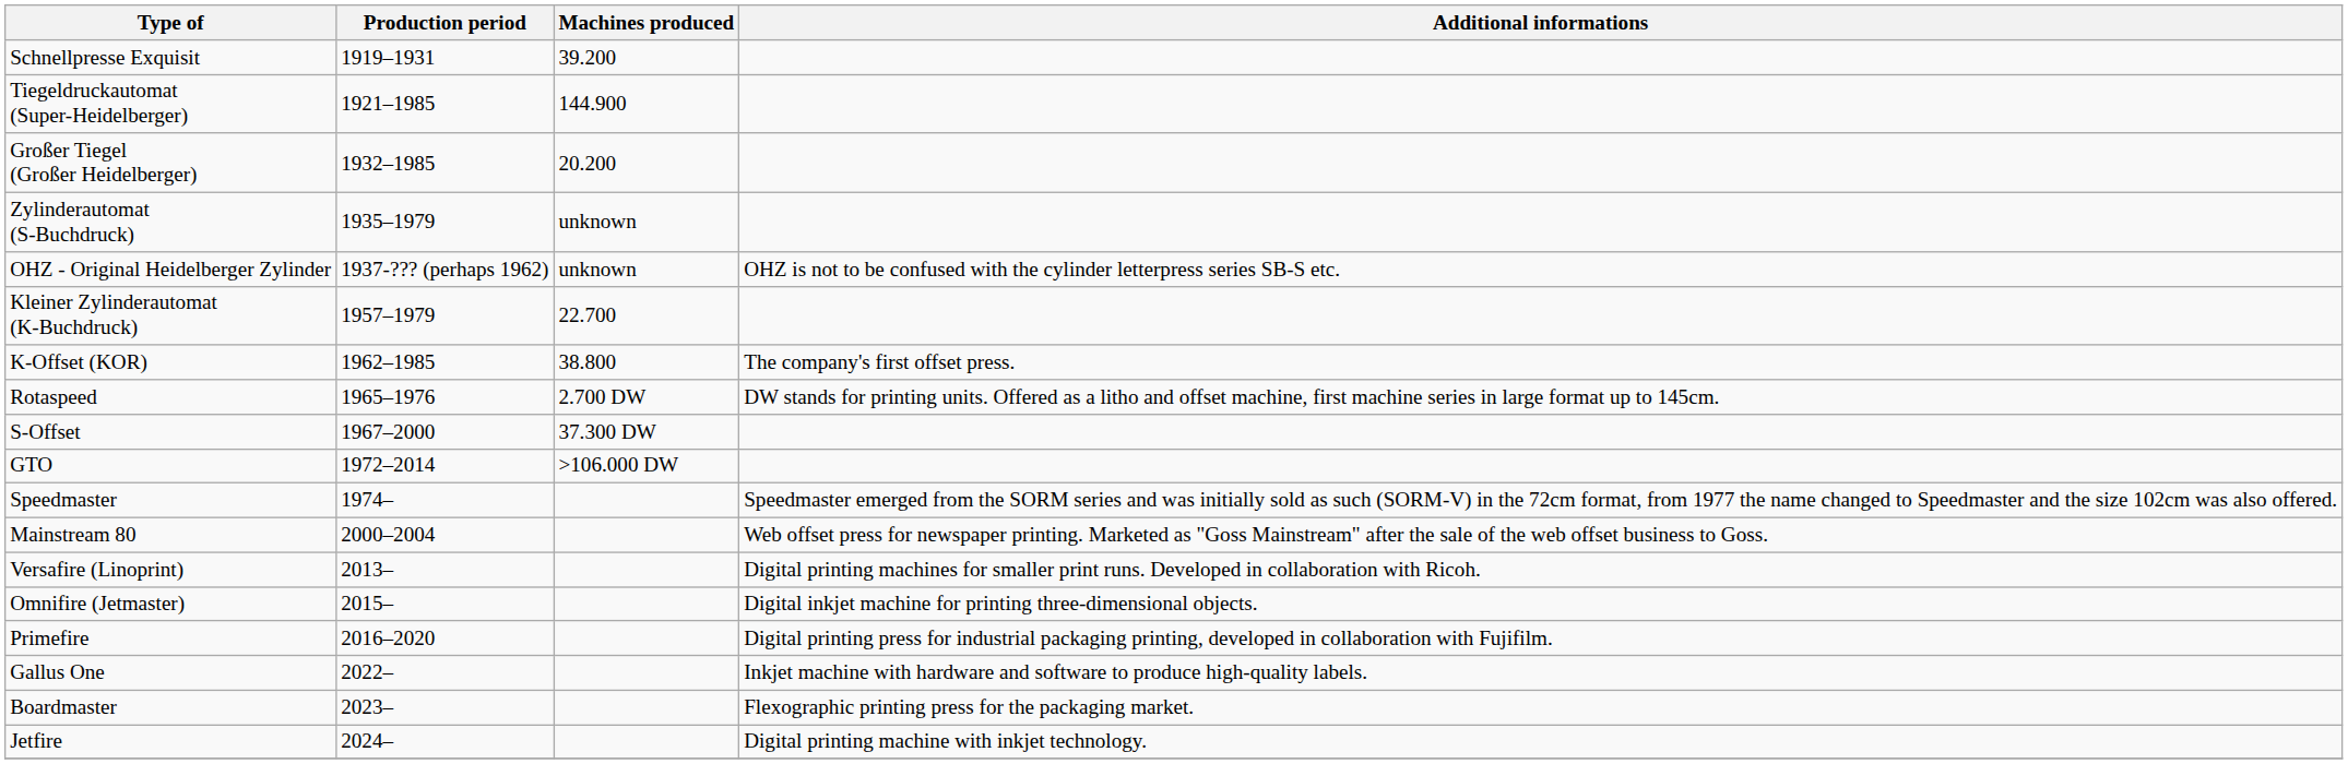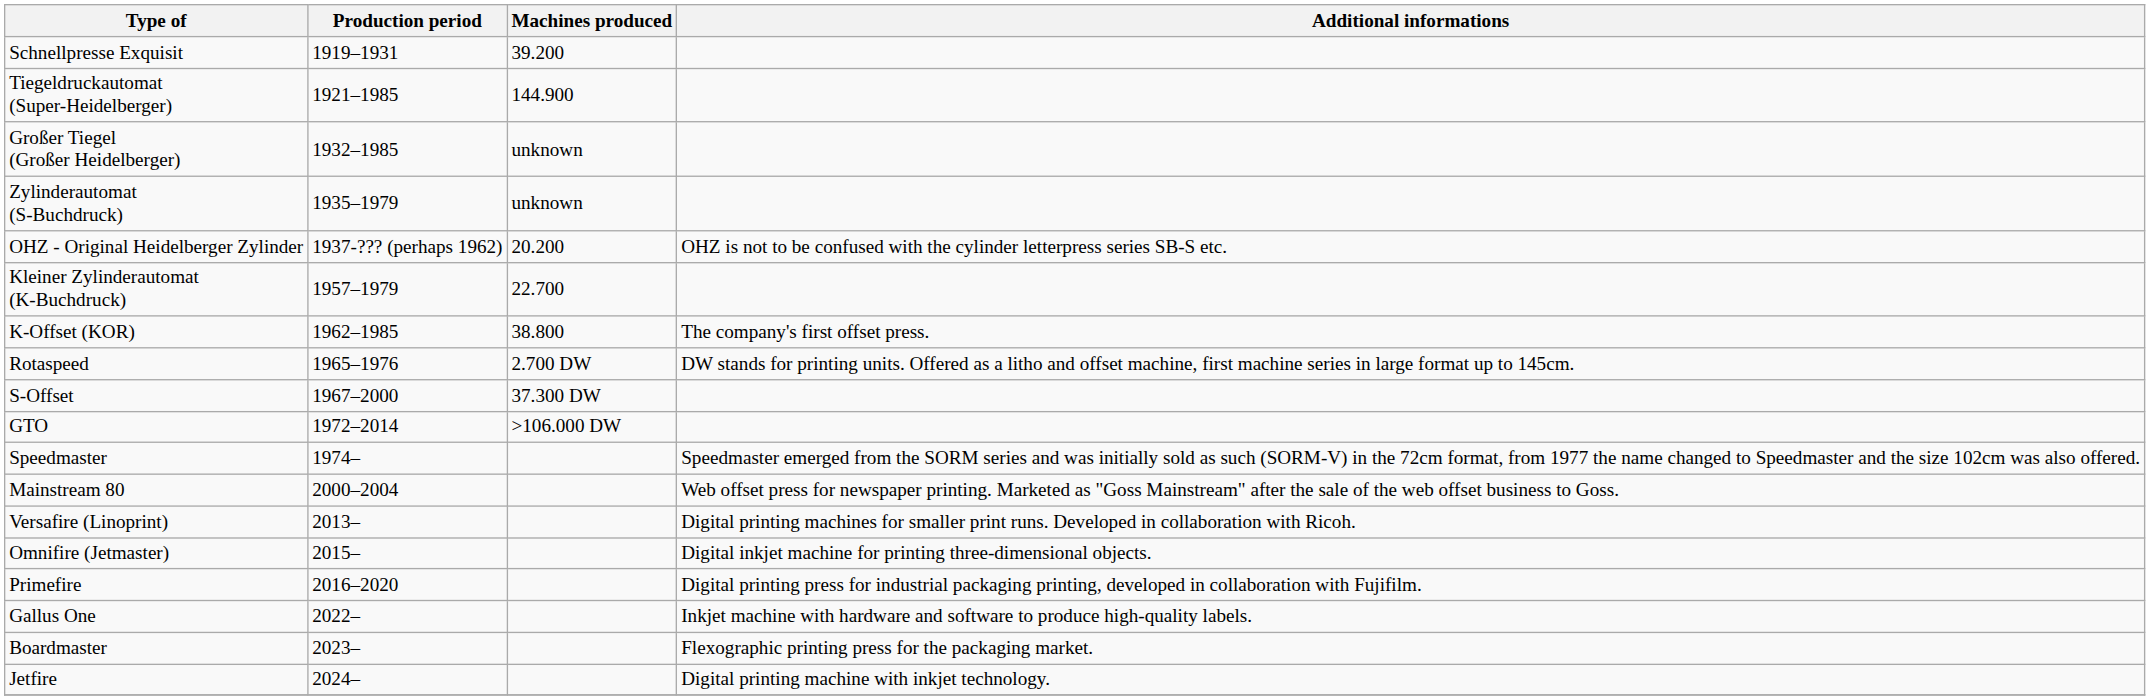 <table class="wikitable sortable" style="font-size:90%;">
 <tr>
 <th>Type of</th>
 <th>Production period</th>
 <th>Machines produced</th>
 <th>Additional informations</th>
 </tr>
 <tr>
 <td>Schnellpresse Exquisit</td>
 <td>1919–1931</td>
 <td>39.200</td>
 <td></td>
 </tr>
 <tr>
 <td>Tiegeldruckautomat<br>(Super-Heidelberger)</td>
 <td>1921–1985</td>
 <td>144.900</td>
 <td></td>
 </tr>
 <tr>
 <td>Großer Tiegel<br>(Großer Heidelberger)</td>
 <td>1932–1985</td>
-<td>20.200</td>
+<td>unknown</td>
 <td></td>
 </tr>
 <tr>
 <td>Zylinderautomat<br>(S-Buchdruck)</td>
 <td>1935–1979</td>
 <td>unknown</td>
 <td></td>
 </tr>
 <tr>
 <td>OHZ - Original Heidelberger Zylinder</td>
 <td>1937-??? (perhaps 1962)</td>
-<td>unknown</td>
+<td>20.200</td>
 <td>OHZ is not to be confused with the cylinder letterpress series SB-S etc.</td>
 </tr>
 <tr>
 <td>Kleiner Zylinderautomat<br>(K-Buchdruck)</td>
 <td>1957–1979</td>
 <td>22.700</td>
 <td></td>
 </tr>
 <tr>
 <td>K-Offset (KOR)</td>
 <td>1962–1985</td>
 <td>38.800</td>
 <td>The company's first offset press.</td>
 </tr>
 <tr>
 <td>Rotaspeed</td>
 <td>1965–1976</td>
 <td>2.700 DW</td>
 <td>DW stands for printing units. Offered as a litho and offset machine, first machine series in large format up to 145cm.</td>
 </tr>
 <tr>
 <td>S-Offset</td>
 <td>1967–2000</td>
 <td>37.300 DW</td>
 <td></td>
 </tr>
 <tr>
 <td>GTO</td>
 <td>1972–2014</td>
 <td>>106.000 DW</td>
 <td></td>
 </tr>
 <tr>
 <td>Speedmaster</td>
 <td>1974–</td>
 <td></td>
 <td>Speedmaster emerged from the SORM series and was initially sold as such (SORM-V) in the 72cm format, from 1977 the name changed to Speedmaster and the size 102cm was also offered.</td>
 </tr>
 <tr>
 <td>Mainstream 80</td>
 <td>2000–2004</td>
 <td></td>
 <td>Web offset press for newspaper printing. Marketed as "Goss Mainstream" after the sale of the web offset business to Goss.</td>
 </tr>
 <tr>
 <td>Versafire (Linoprint)</td>
 <td>2013–</td>
 <td></td>
 <td>Digital printing machines for smaller print runs. Developed in collaboration with Ricoh.</td>
 </tr>
 <tr>
 <td>Omnifire (Jetmaster)</td>
 <td>2015–</td>
 <td></td>
 <td>Digital inkjet machine for printing three-dimensional objects.</td>
 </tr>
 <tr>
 <td>Primefire</td>
 <td>2016–2020</td>
 <td></td>
 <td>Digital printing press for industrial packaging printing, developed in collaboration with Fujifilm.</td>
 </tr>
 <tr>
 <td>Gallus One</td>
 <td>2022–</td>
 <td></td>
 <td>Inkjet machine with hardware and software to produce high-quality labels.</td>
 </tr>
 <tr>
 <td>Boardmaster</td>
 <td>2023–</td>
 <td></td>
 <td>Flexographic printing press for the packaging market.</td>
 </tr>
 <tr>
 <td>Jetfire</td>
 <td>2024–</td>
 <td></td>
 <td>Digital printing machine with inkjet technology.</td>
 </tr>
 <tr>
 </tr>
 </table>
